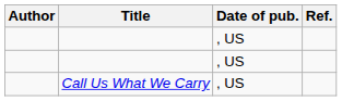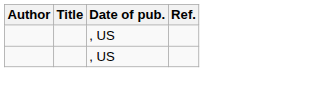 <table class="wikitable sortable mw-collapsible">
 <tr>
 <th>Author</th>
 <th>Title</th>
 <th>Date of pub.</th>
 <th>Ref.</th>
 </tr>
 <tr>
 <td></td>
 <td><em></em></td>
 <td>, US</td>
 <td></td>
 </tr>
 <tr>
 <td></td>
 <td><em></em></td>
 <td>, US</td>
 <td></td>
 </tr>
-<tr>
-<td></td>
-<td><em><a href='#'>Call Us What We Carry</a></em></td>
-<td>, US</td>
-<td></td>
-</tr>
 </table>
